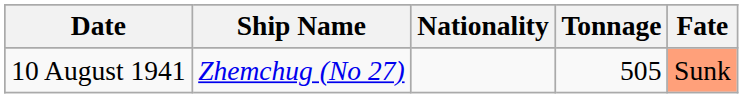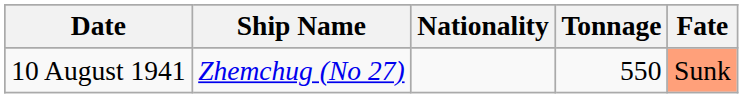 <table class="wikitable sortable">
 <tr>
 <th>Date</th>
 <th>Ship Name</th>
 <th>Nationality</th>
 <th>Tonnage</th>
 <th>Fate</th>
 </tr>
 <tr>
 <td align="right">10 August 1941</td>
 <td align="left"><a href='#'><em>Zhemchug (No 27)</em></a></td>
 <td align="left"></td>
-<td align="right">505</td>
+<td align="right">550</td>
 <td align="left" style="background: lightsalmon;">Sunk</td>
 </tr>
 </table>
